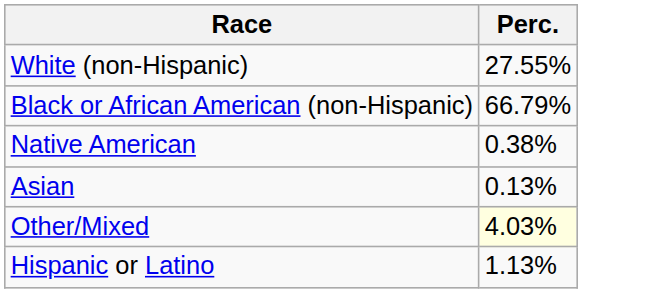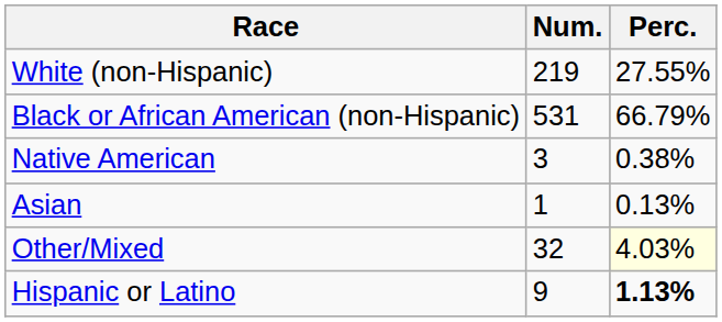 <table class="wikitable">
 <tr>
 <th>Race</th>
+<th>Num.</th>
 <th>Perc.</th>
 </tr>
 <tr>
 <td><a href='#'>White</a> (non-Hispanic)</td>
+<td>219</td>
 <td>27.55%</td>
 </tr>
 <tr>
 <td><a href='#'>Black or African American</a> (non-Hispanic)</td>
+<td>531</td>
 <td>66.79%</td>
 </tr>
 <tr>
 <td><a href='#'>Native American</a></td>
+<td>3</td>
 <td>0.38%</td>
 </tr>
 <tr>
 <td><a href='#'>Asian</a></td>
+<td>1</td>
 <td>0.13%</td>
 </tr>
 <tr>
 <td><a href='#'>Other/Mixed</a></td>
+<td>32</td>
 <td style="background: lightyellow;">4.03%</td>
 </tr>
 <tr>
 <td><a href='#'>Hispanic</a> or <a href='#'>Latino</a></td>
-<td>1.13%</td>
+<td>9</td>
+<td><strong>1.13%</strong></td>
 </tr>
 </table>
